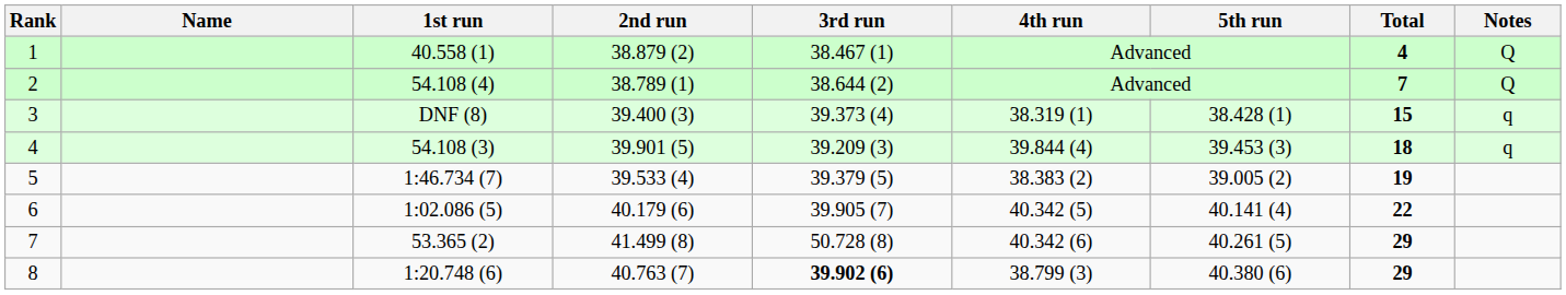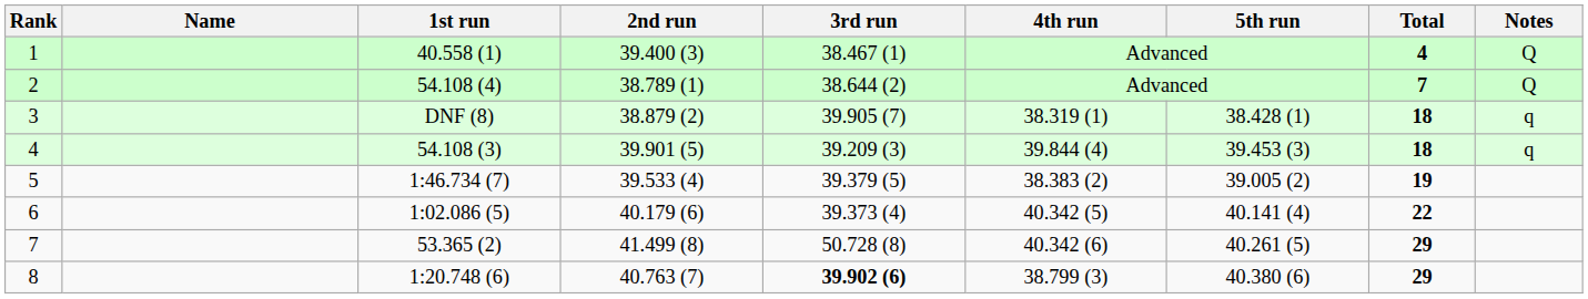 <table class="sortable wikitable" style="text-align:center;">
 <tr>
 <th>Rank</th>
 <th style="width:15em">Name</th>
 <th style="width:10em">1st run</th>
 <th style="width:10em">2nd run</th>
 <th style="width:10em">3rd run</th>
 <th style="width:10em">4th run</th>
 <th style="width:10em">5th run</th>
 <th style="width:5em">Total</th>
 <th style="width:5em">Notes</th>
 </tr>
 <tr bgcolor=ccffcc>
 <td>1</td>
 <td align=left></td>
 <td>40.558 (1)</td>
-<td>38.879 (2)</td>
+<td>39.400 (3)</td>
 <td>38.467 (1)</td>
 <td colspan=2>Advanced</td>
 <td><strong>4</strong></td>
 <td>Q</td>
 </tr>
 <tr bgcolor=ccffcc>
 <td>2</td>
 <td align=left></td>
 <td>54.108 (4)</td>
 <td>38.789 (1)</td>
 <td>38.644 (2)</td>
 <td colspan=2>Advanced</td>
 <td><strong>7</strong></td>
 <td>Q</td>
 </tr>
 <tr bgcolor=ddffdd>
 <td>3</td>
 <td align=left></td>
 <td>DNF (8)</td>
-<td>39.400 (3)</td>
-<td>39.373 (4)</td>
+<td>38.879 (2)</td>
+<td>39.905 (7)</td>
 <td>38.319 (1)</td>
 <td>38.428 (1)</td>
-<td><strong>15</strong></td>
+<td><strong>18</strong></td>
 <td>q</td>
 </tr>
 <tr bgcolor=ddffdd>
 <td>4</td>
 <td align=left></td>
 <td>54.108 (3)</td>
 <td>39.901 (5)</td>
 <td>39.209 (3)</td>
 <td>39.844 (4)</td>
 <td>39.453 (3)</td>
 <td><strong>18</strong></td>
 <td>q</td>
 </tr>
 <tr>
 <td>5</td>
 <td align=left></td>
 <td>1:46.734 (7)</td>
 <td>39.533 (4)</td>
 <td>39.379 (5)</td>
 <td>38.383 (2)</td>
 <td>39.005 (2)</td>
 <td><strong>19</strong></td>
 <td></td>
 </tr>
 <tr>
 <td>6</td>
 <td align=left></td>
 <td>1:02.086 (5)</td>
 <td>40.179 (6)</td>
-<td>39.905 (7)</td>
+<td>39.373 (4)</td>
 <td>40.342 (5)</td>
 <td>40.141 (4)</td>
 <td><strong>22</strong></td>
 <td></td>
 </tr>
 <tr>
 <td>7</td>
 <td align=left></td>
 <td>53.365 (2)</td>
 <td>41.499 (8)</td>
 <td>50.728 (8)</td>
 <td>40.342 (6)</td>
 <td>40.261 (5)</td>
 <td><strong>29</strong></td>
 <td></td>
 </tr>
 <tr>
 <td>8</td>
 <td align=left></td>
 <td>1:20.748 (6)</td>
 <td>40.763 (7)</td>
 <td><strong>39.902 (6)</strong></td>
 <td>38.799 (3)</td>
 <td>40.380 (6)</td>
 <td><strong>29</strong></td>
 <td></td>
 </tr>
 </table>
